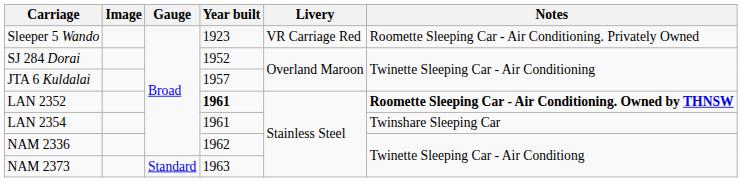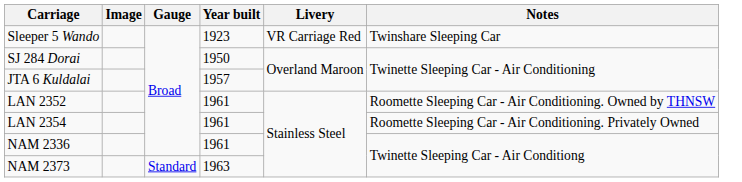 <table class="wikitable">
 <tr>
 <th>Carriage</th>
 <th>Image</th>
 <th>Gauge</th>
 <th>Year built</th>
 <th>Livery</th>
 <th>Notes</th>
 </tr>
 <tr>
 <td>Sleeper 5 <em>Wando</em></td>
 <td></td>
 <td rowspan="6"><a href='#'>Broad</a></td>
 <td>1923</td>
 <td>VR Carriage Red</td>
-<td>Roomette Sleeping Car - Air Conditioning. Privately Owned</td>
+<td>Twinshare Sleeping Car</td>
 </tr>
 <tr>
 <td>SJ 284 <em>Dorai</em></td>
 <td></td>
-<td>1952</td>
+<td>1950</td>
 <td rowspan="2">Overland Maroon</td>
 <td rowspan="2">Twinette Sleeping Car - Air Conditioning</td>
 </tr>
 <tr>
 <td>JTA 6 <em>Kuldalai</em></td>
 <td></td>
 <td>1957</td>
 </tr>
 <tr>
 <td>LAN 2352</td>
 <td></td>
-<td><strong>1961</strong></td>
+<td>1961</td>
 <td rowspan="4">Stainless Steel</td>
-<td><strong>Roomette Sleeping Car - Air Conditioning. Owned by <a href='#'>THNSW</a></strong></td>
+<td>Roomette Sleeping Car - Air Conditioning. Owned by <a href='#'>THNSW</a></td>
 </tr>
 <tr>
 <td>LAN 2354</td>
 <td></td>
 <td>1961</td>
-<td>Twinshare Sleeping Car</td>
+<td>Roomette Sleeping Car - Air Conditioning. Privately Owned</td>
 </tr>
 <tr>
 <td>NAM 2336</td>
 <td></td>
-<td>1962</td>
+<td>1961</td>
 <td rowspan="2">Twinette Sleeping Car - Air Conditiong</td>
 </tr>
 <tr>
 <td>NAM 2373</td>
 <td></td>
 <td><a href='#'>Standard</a></td>
 <td>1963</td>
 </tr>
 </table>
